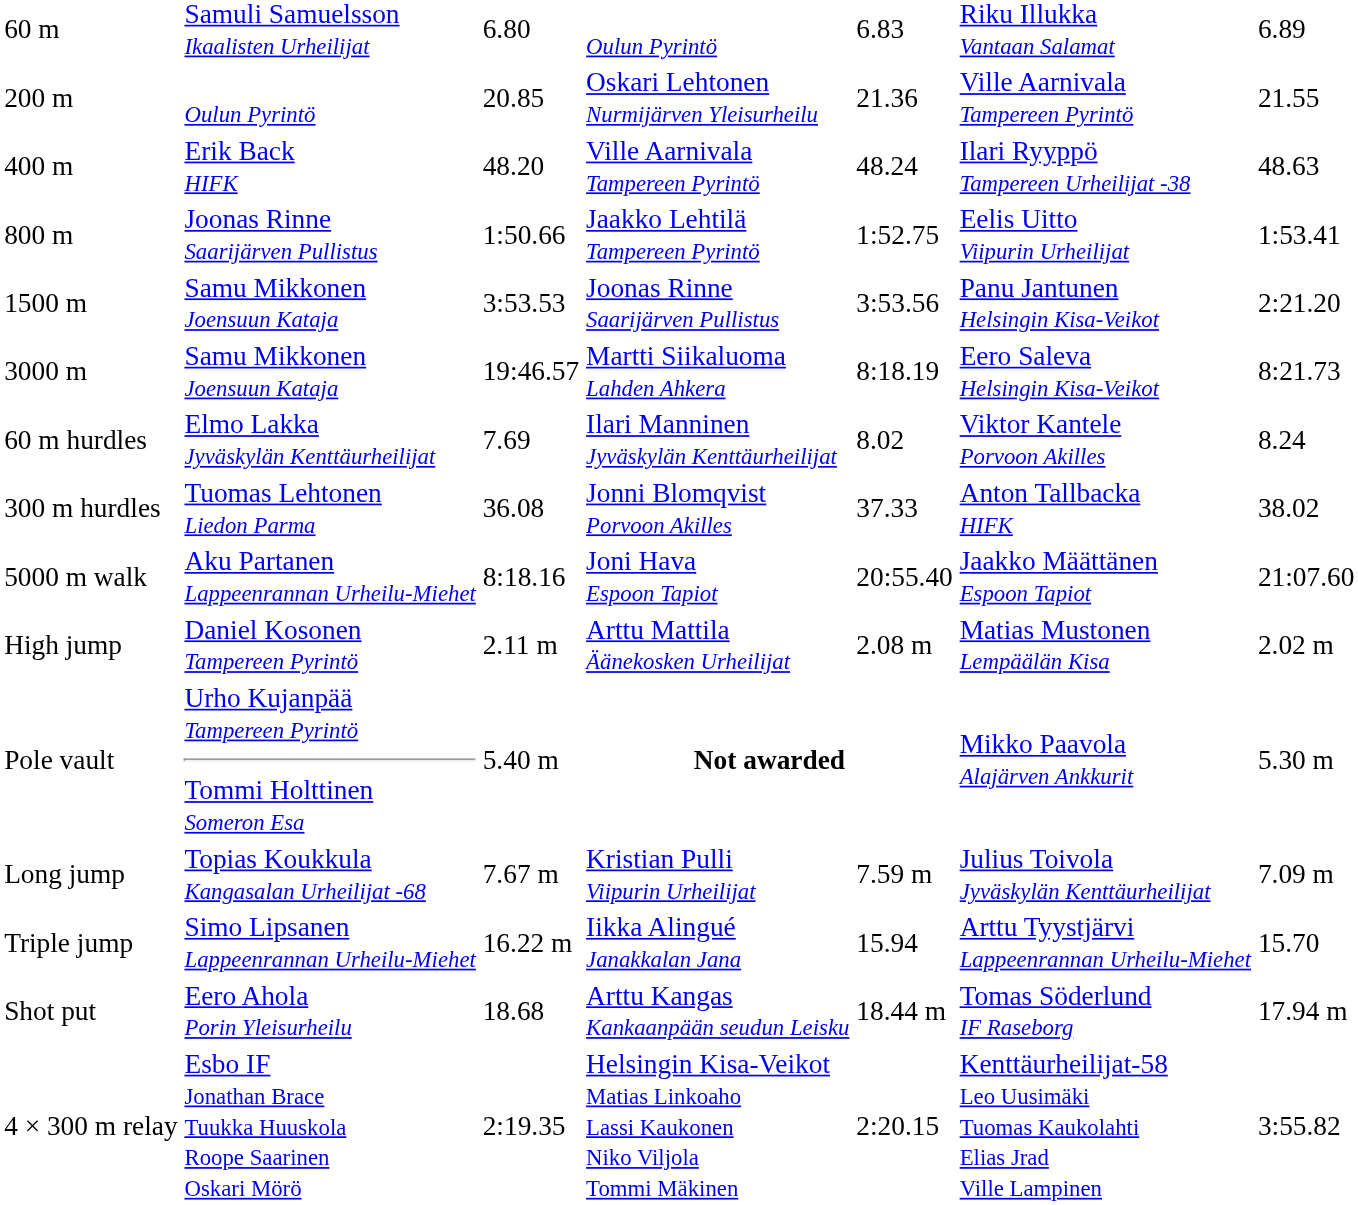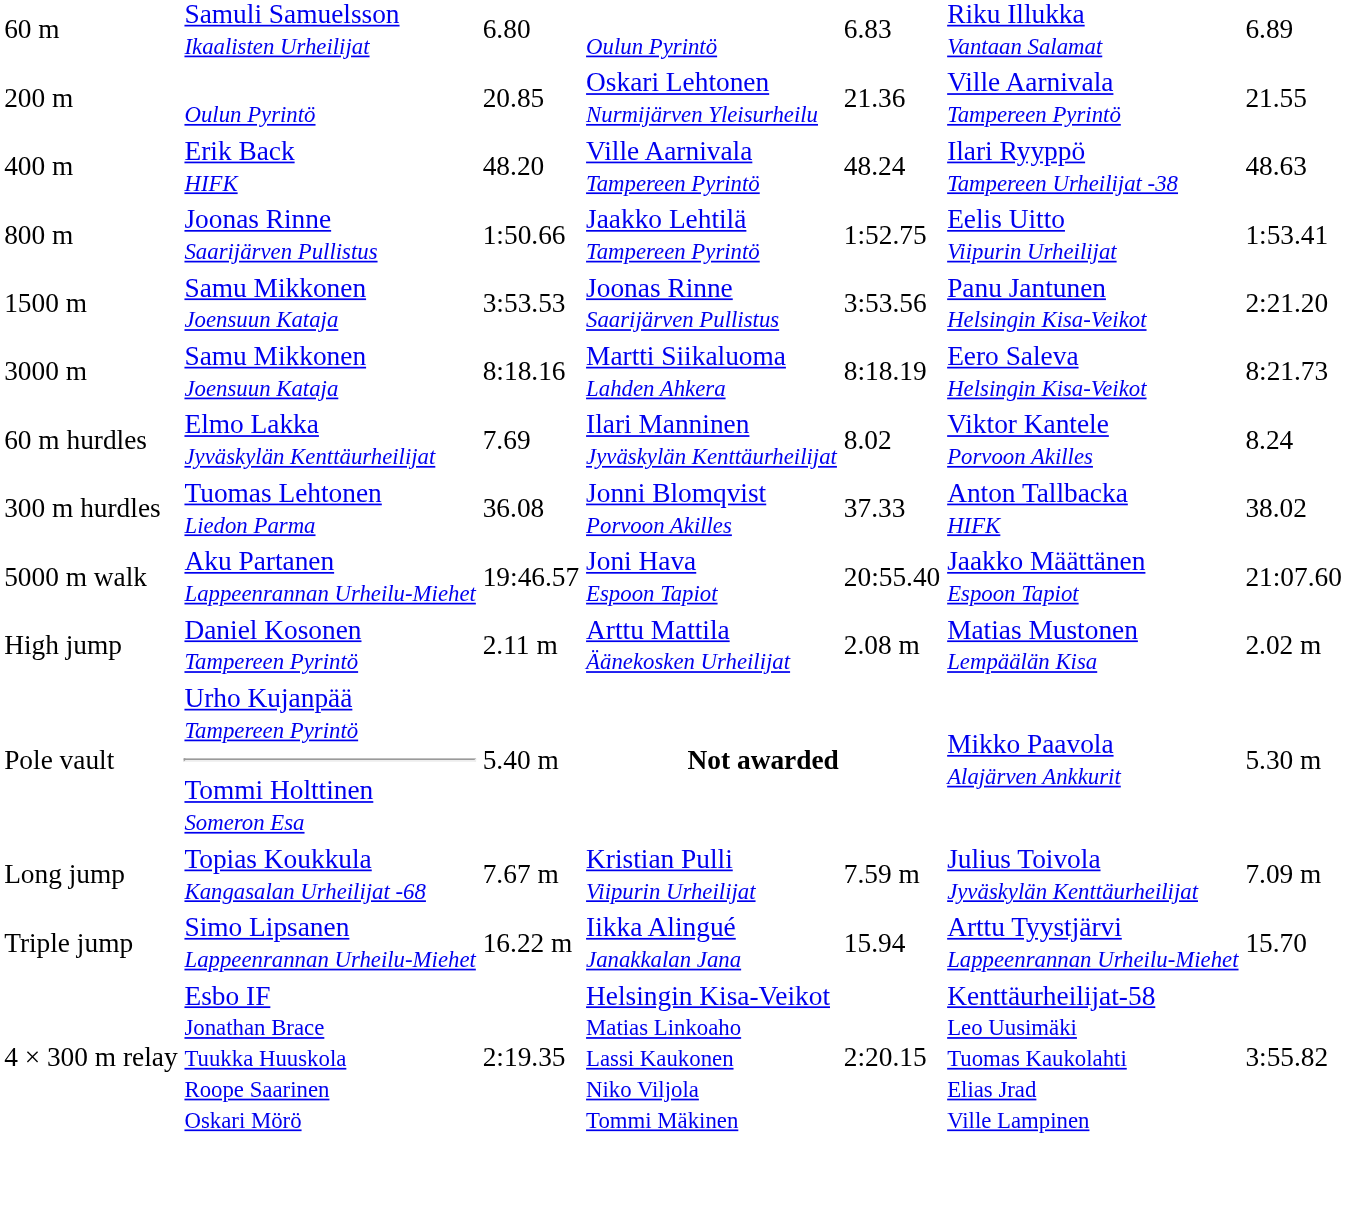 <table>
 <tr>
 <td>60 m</td>
 <td><a href='#'>Samuli Samuelsson</a><br><small><em><a href='#'>Ikaalisten Urheilijat</a></em></small></td>
 <td>6.80</td>
 <td><br><small><em><a href='#'>Oulun Pyrintö</a></em></small></td>
 <td>6.83</td>
 <td><a href='#'>Riku Illukka</a><br><small><em><a href='#'>Vantaan Salamat</a></em></small></td>
 <td>6.89</td>
 </tr>
 <tr>
 <td>200 m</td>
 <td><br><small><em><a href='#'>Oulun Pyrintö</a></em></small></td>
 <td>20.85 </td>
 <td><a href='#'>Oskari Lehtonen</a><br><small><em><a href='#'>Nurmijärven Yleisurheilu</a></em></small></td>
 <td>21.36</td>
 <td><a href='#'>Ville Aarnivala</a><br><small><em><a href='#'>Tampereen Pyrintö</a></em></small></td>
 <td>21.55 </td>
 </tr>
 <tr>
 <td>400 m</td>
 <td><a href='#'>Erik Back</a><br><small><em><a href='#'>HIFK</a></em></small></td>
 <td>48.20 </td>
 <td><a href='#'>Ville Aarnivala</a><br><small><em><a href='#'>Tampereen Pyrintö</a></em></small></td>
 <td>48.24 </td>
 <td><a href='#'>Ilari Ryyppö</a><br><small><em><a href='#'>Tampereen Urheilijat -38</a></em></small></td>
 <td>48.63 </td>
 </tr>
 <tr>
 <td>800 m</td>
 <td><a href='#'>Joonas Rinne</a><br><small><em><a href='#'>Saarijärven Pullistus</a></em></small></td>
 <td>1:50.66 </td>
 <td><a href='#'>Jaakko Lehtilä</a><br><small><em><a href='#'>Tampereen Pyrintö</a></em></small></td>
 <td>1:52.75 </td>
 <td><a href='#'>Eelis Uitto</a><br><small><em><a href='#'>Viipurin Urheilijat</a></em></small></td>
 <td>1:53.41 </td>
 </tr>
 <tr>
 <td>1500 m</td>
 <td><a href='#'>Samu Mikkonen</a><br><small><em><a href='#'>Joensuun Kataja</a></em></small></td>
 <td>3:53.53</td>
 <td><a href='#'>Joonas Rinne</a><br><small><em><a href='#'>Saarijärven Pullistus</a></em></small></td>
 <td>3:53.56 </td>
 <td><a href='#'>Panu Jantunen</a><br><small><em><a href='#'>Helsingin Kisa-Veikot</a></em></small></td>
 <td>2:21.20</td>
 </tr>
 <tr>
 <td>3000 m</td>
 <td><a href='#'>Samu Mikkonen</a><br><small><em><a href='#'>Joensuun Kataja</a></em></small></td>
-<td>19:46.57</td>
+<td>8:18.16</td>
 <td><a href='#'>Martti Siikaluoma</a><br><small><em><a href='#'>Lahden Ahkera</a></em></small></td>
 <td>8:18.19</td>
 <td><a href='#'>Eero Saleva</a><br><small><em><a href='#'>Helsingin Kisa-Veikot</a></em></small></td>
 <td>8:21.73 </td>
 </tr>
 <tr>
 <td>60 m hurdles</td>
 <td><a href='#'>Elmo Lakka</a><br><small><em><a href='#'>Jyväskylän Kenttäurheilijat</a></em></small></td>
 <td>7.69</td>
 <td><a href='#'>Ilari Manninen</a><br><small><em><a href='#'>Jyväskylän Kenttäurheilijat</a></em></small></td>
 <td>8.02</td>
 <td><a href='#'>Viktor Kantele</a><br><small><em><a href='#'>Porvoon Akilles</a></em></small></td>
 <td>8.24</td>
 </tr>
 <tr>
 <td>300 m hurdles</td>
 <td><a href='#'>Tuomas Lehtonen</a><br><small><em><a href='#'>Liedon Parma</a></em></small></td>
 <td>36.08 </td>
 <td><a href='#'>Jonni Blomqvist</a><br><small><em><a href='#'>Porvoon Akilles</a></em></small></td>
 <td>37.33 </td>
 <td><a href='#'>Anton Tallbacka</a><br><small><em><a href='#'>HIFK</a></em></small></td>
 <td>38.02 </td>
 </tr>
 <tr>
 <td>5000 m walk</td>
 <td><a href='#'>Aku Partanen</a><br><small><em><a href='#'>Lappeenrannan Urheilu-Miehet</a></em></small></td>
-<td>8:18.16</td>
+<td>19:46.57</td>
 <td><a href='#'>Joni Hava</a><br><small><em><a href='#'>Espoon Tapiot</a></em></small></td>
 <td>20:55.40 </td>
 <td><a href='#'>Jaakko Määttänen</a><br><small><em><a href='#'>Espoon Tapiot</a></em></small></td>
 <td>21:07.60 </td>
 </tr>
 <tr>
 <td>High jump</td>
 <td><a href='#'>Daniel Kosonen</a><br><small><em><a href='#'>Tampereen Pyrintö</a></em></small></td>
 <td>2.11 m</td>
 <td><a href='#'>Arttu Mattila</a><br><small><em><a href='#'>Äänekosken Urheilijat</a></em></small></td>
 <td>2.08 m</td>
 <td><a href='#'>Matias Mustonen</a><br><small><em><a href='#'>Lempäälän Kisa</a></em></small></td>
 <td>2.02 m</td>
 </tr>
 <tr>
 <td>Pole vault</td>
 <td><a href='#'>Urho Kujanpää</a><br><small><em><a href='#'>Tampereen Pyrintö</a></em></small><hr><a href='#'>Tommi Holttinen</a><br><small><em><a href='#'>Someron Esa</a></em></small></td>
 <td>5.40 m</td>
 <th colspan=2>Not awarded</th>
 <td><a href='#'>Mikko Paavola</a><br><small><em><a href='#'>Alajärven Ankkurit</a></em></small></td>
 <td>5.30 m</td>
 </tr>
 <tr>
 <td>Long jump</td>
 <td><a href='#'>Topias Koukkula</a><br><small><em><a href='#'>Kangasalan Urheilijat -68</a></em></small></td>
 <td>7.67 m </td>
 <td><a href='#'>Kristian Pulli</a><br><small><em><a href='#'>Viipurin Urheilijat</a></em></small></td>
 <td>7.59 m</td>
 <td><a href='#'>Julius Toivola</a><br><small><em><a href='#'>Jyväskylän Kenttäurheilijat</a></em></small></td>
 <td>7.09 m</td>
 </tr>
 <tr>
 <td>Triple jump</td>
 <td><a href='#'>Simo Lipsanen</a><br><small><em><a href='#'>Lappeenrannan Urheilu-Miehet</a></em></small></td>
 <td>16.22 m</td>
 <td><a href='#'>Iikka Alingué</a><br><small><em><a href='#'>Janakkalan Jana</a></em></small></td>
 <td>15.94 </td>
 <td><a href='#'>Arttu Tyystjärvi</a><br><small><em><a href='#'>Lappeenrannan Urheilu-Miehet</a></em></small></td>
 <td>15.70 </td>
 </tr>
 <tr>
-<td>Shot put</td>
-<td><a href='#'>Eero Ahola</a><br><small><em><a href='#'>Porin Yleisurheilu</a></em></small></td>
-<td>18.68 </td>
-<td><a href='#'>Arttu Kangas</a><br><small><em><a href='#'>Kankaanpään seudun Leisku</a></em></small></td>
-<td>18.44 m</td>
-<td><a href='#'>Tomas Söderlund</a><br><small><em><a href='#'>IF Raseborg</a></em></small></td>
-<td>17.94 m</td>
-</tr>
-<tr>
 <td>4 × 300 m relay</td>
 <td><a href='#'>Esbo IF</a><br><small><a href='#'>Jonathan Brace</a><br><a href='#'>Tuukka Huuskola</a><br><a href='#'>Roope Saarinen</a><br><a href='#'>Oskari Mörö</a></small></td>
 <td>2:19.35</td>
 <td><a href='#'>Helsingin Kisa-Veikot</a><br><small><a href='#'>Matias Linkoaho</a><br><a href='#'>Lassi Kaukonen</a><br><a href='#'>Niko Viljola</a><br><a href='#'>Tommi Mäkinen</a></small></td>
 <td>2:20.15</td>
 <td><a href='#'>Kenttäurheilijat-58</a><br><small><a href='#'>Leo Uusimäki</a><br><a href='#'>Tuomas Kaukolahti</a><br><a href='#'>Elias Jrad</a><br><a href='#'>Ville Lampinen</a></small></td>
 <td>3:55.82</td>
 </tr>
 </table>
